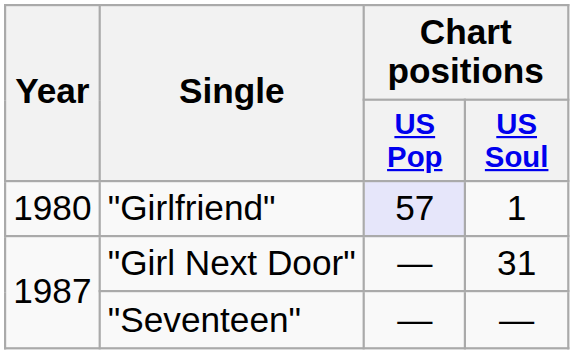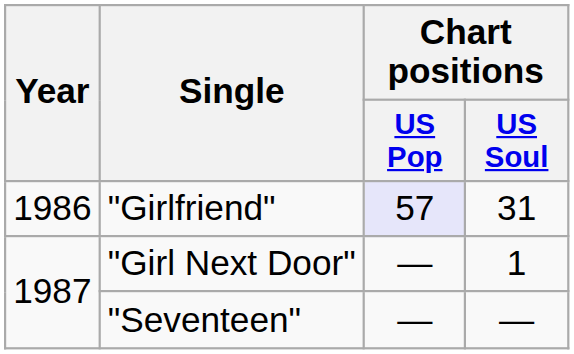 <table class="wikitable" style="text-align:center;">
 <tr>
 <th rowspan="2">Year</th>
 <th rowspan="2">Single</th>
 <th colspan="2">Chart positions</th>
 </tr>
 <tr style="font-size:smaller;">
 <th width="40"><a href='#'>US<br>Pop</a></th>
 <th width="40"><a href='#'>US<br>Soul</a></th>
 </tr>
 <tr>
-<td>1980</td>
+<td>1986</td>
 <td align="left">"Girlfriend"</td>
 <td style="background: lavender;">57</td>
-<td>1</td>
+<td>31</td>
 </tr>
 <tr>
 <td rowspan="2">1987</td>
 <td align="left">"Girl Next Door"</td>
 <td>—</td>
-<td>31</td>
+<td>1</td>
 </tr>
 <tr>
 <td align="left">"Seventeen"</td>
 <td>—</td>
 <td>—</td>
 </tr>
 </table>
